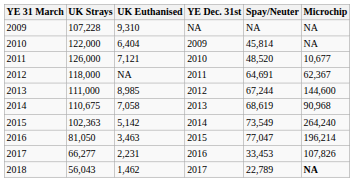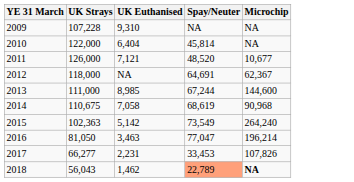 <table class="wikitable">
 <tr>
 <th>YE 31 March</th>
 <th>UK Strays</th>
 <th>UK Euthanised</th>
-<th>YE Dec. 31st</th>
 <th>Spay/Neuter</th>
 <th>Microchip</th>
 </tr>
 <tr>
 <td>2009</td>
 <td>107,228</td>
 <td>9,310</td>
 <td>NA</td>
 <td>NA</td>
-<td>NA</td>
 </tr>
 <tr>
 <td>2010</td>
 <td>122,000</td>
 <td>6,404</td>
-<td>2009</td>
 <td>45,814</td>
 <td>NA</td>
 </tr>
 <tr>
 <td>2011</td>
 <td>126,000</td>
 <td>7,121</td>
-<td>2010</td>
 <td>48,520</td>
 <td>10,677</td>
 </tr>
 <tr>
 <td>2012</td>
 <td>118,000</td>
 <td>NA</td>
-<td>2011</td>
 <td>64,691</td>
 <td>62,367</td>
 </tr>
 <tr>
 <td>2013</td>
 <td>111,000</td>
 <td>8,985</td>
-<td>2012</td>
 <td>67,244</td>
 <td>144,600</td>
 </tr>
 <tr>
 <td>2014</td>
 <td>110,675</td>
 <td>7,058</td>
-<td>2013</td>
 <td>68,619</td>
 <td>90,968</td>
 </tr>
 <tr>
 <td>2015</td>
 <td>102,363</td>
 <td>5,142</td>
-<td>2014</td>
 <td>73,549</td>
 <td>264,240</td>
 </tr>
 <tr>
 <td>2016</td>
 <td>81,050</td>
 <td>3,463</td>
-<td>2015</td>
 <td>77,047</td>
 <td>196,214</td>
 </tr>
 <tr>
 <td>2017</td>
 <td>66,277</td>
 <td>2,231</td>
-<td>2016</td>
 <td>33,453</td>
 <td>107,826</td>
 </tr>
 <tr>
 <td>2018</td>
 <td>56,043</td>
 <td>1,462</td>
-<td>2017</td>
-<td>22,789</td>
+<td style="background: lightsalmon;">22,789</td>
 <td><strong>NA</strong></td>
 </tr>
 </table>
